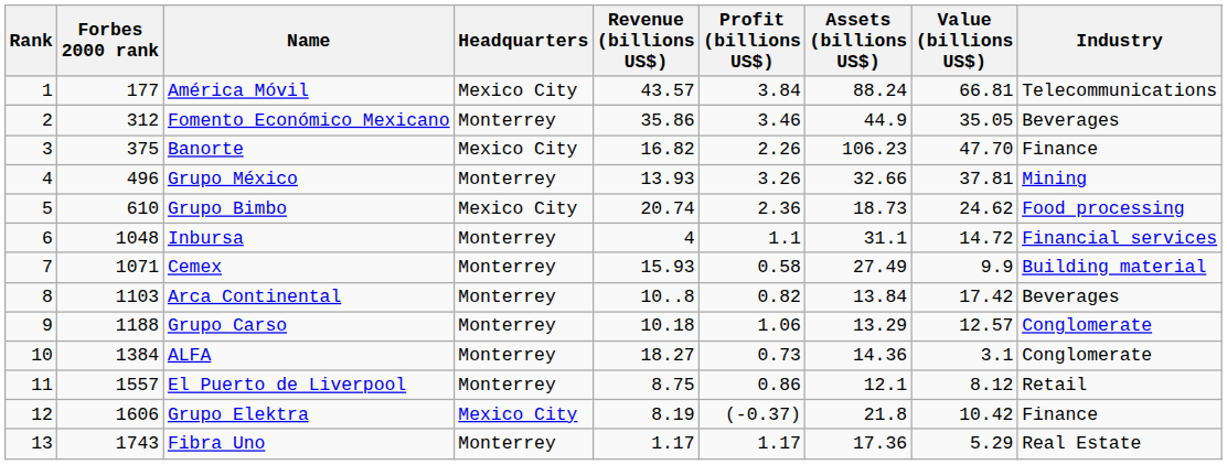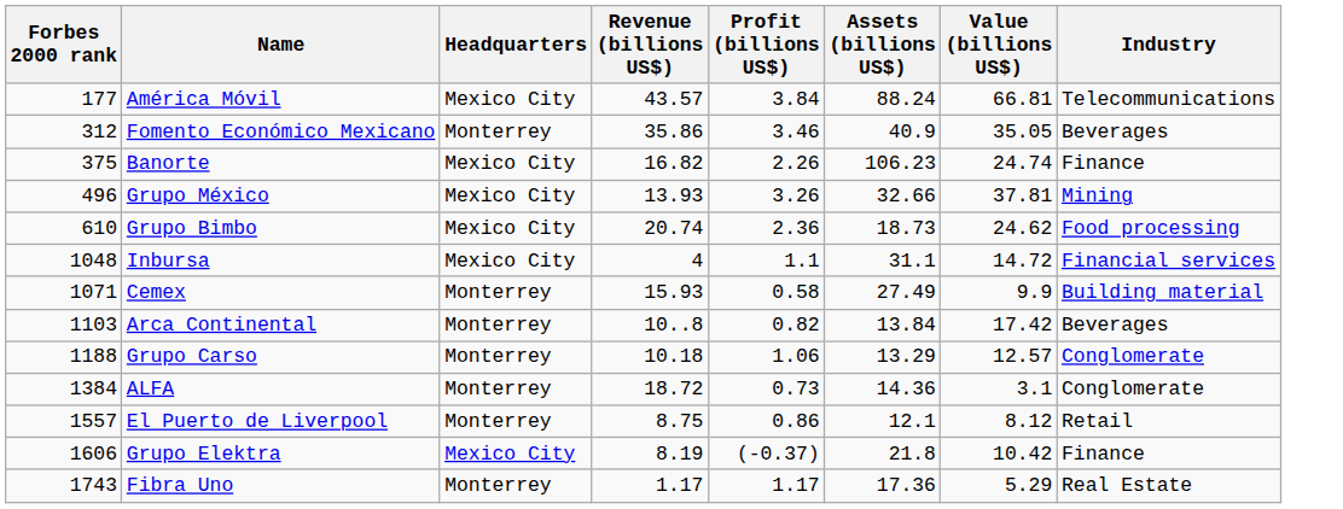 <table class="wikitable sortable" style="text-align:right;">
 <tr>
-<th align="center">Rank</th>
 <th align="center">Forbes <br>2000 rank</th>
 <th align="center">Name</th>
 <th align="center">Headquarters</th>
 <th align="center">Revenue<br>(billions <br>US$)</th>
 <th align="center">Profit<br>(billions <br>US$)</th>
 <th align="center">Assets<br>(billions <br>US$)</th>
 <th align="center">Value<br>(billions <br>US$)</th>
 <th align="center">Industry</th>
 </tr>
 <tr>
-<td>1</td>
 <td>177</td>
 <td align="left"><a href='#'>América Móvil</a></td>
 <td align="left">Mexico City</td>
 <td>43.57</td>
 <td>3.84</td>
 <td>88.24</td>
 <td>66.81</td>
 <td align="left">Telecommunications</td>
 </tr>
 <tr>
-<td>2</td>
 <td>312</td>
 <td align="left"><a href='#'>Fomento Económico Mexicano</a></td>
 <td align="left">Monterrey</td>
 <td>35.86</td>
 <td>3.46</td>
-<td>44.9</td>
+<td>40.9</td>
 <td>35.05</td>
 <td align="left">Beverages</td>
 </tr>
 <tr>
-<td>3</td>
 <td>375</td>
 <td align="left"><a href='#'>Banorte</a></td>
 <td align="left">Mexico City</td>
 <td>16.82</td>
 <td>2.26</td>
 <td>106.23</td>
-<td>47.70</td>
+<td>24.74</td>
 <td align="left">Finance</td>
 </tr>
 <tr>
-<td>4</td>
 <td>496</td>
 <td align="left"><a href='#'>Grupo México</a></td>
-<td align="left">Monterrey</td>
+<td align="left">Mexico City</td>
 <td>13.93</td>
 <td>3.26</td>
 <td>32.66</td>
 <td>37.81</td>
 <td align="left"><a href='#'>Mining</a></td>
 </tr>
 <tr>
-<td>5</td>
 <td>610</td>
 <td align="left"><a href='#'>Grupo Bimbo</a></td>
 <td align="left">Mexico City</td>
 <td>20.74</td>
 <td>2.36</td>
 <td>18.73</td>
 <td>24.62</td>
 <td align="left"><a href='#'>Food processing</a></td>
 </tr>
 <tr>
-<td>6</td>
 <td>1048</td>
 <td align="left"><a href='#'>Inbursa</a></td>
-<td align="left">Monterrey</td>
+<td align="left">Mexico City</td>
 <td>4</td>
 <td>1.1</td>
 <td>31.1</td>
 <td>14.72</td>
 <td align="left"><a href='#'>Financial services</a></td>
 </tr>
 <tr>
-<td>7</td>
 <td>1071</td>
 <td align="left"><a href='#'>Cemex</a></td>
 <td align="left">Monterrey</td>
 <td>15.93</td>
 <td>0.58</td>
 <td>27.49</td>
 <td>9.9</td>
 <td align="left"><a href='#'>Building material</a></td>
 </tr>
 <tr>
-<td>8</td>
 <td>1103</td>
 <td align="left"><a href='#'>Arca Continental</a></td>
 <td align="left">Monterrey</td>
 <td>10..8</td>
 <td>0.82</td>
 <td>13.84</td>
 <td>17.42</td>
 <td align="left">Beverages</td>
 </tr>
 <tr>
-<td>9</td>
 <td>1188</td>
 <td align="left"><a href='#'>Grupo Carso</a></td>
 <td align="left">Monterrey</td>
 <td>10.18</td>
 <td>1.06</td>
 <td>13.29</td>
 <td>12.57</td>
 <td align="left"><a href='#'>Conglomerate</a></td>
 </tr>
 <tr>
-<td>10</td>
 <td>1384</td>
 <td align="left"><a href='#'> ALFA</a></td>
 <td align="left">Monterrey</td>
-<td>18.27</td>
+<td>18.72</td>
 <td>0.73</td>
 <td>14.36</td>
 <td>3.1</td>
 <td align="left">Conglomerate</td>
 </tr>
 <tr>
-<td>11</td>
 <td>1557</td>
 <td align="left"><a href='#'>El Puerto de Liverpool</a></td>
 <td align="left">Monterrey</td>
 <td>8.75</td>
 <td>0.86</td>
 <td>12.1</td>
 <td>8.12</td>
 <td align="left">Retail</td>
 </tr>
 <tr>
-<td>12</td>
 <td>1606</td>
 <td align="left"><a href='#'>Grupo Elektra</a></td>
 <td align="left"><a href='#'>Mexico City</a></td>
 <td>8.19</td>
 <td>(-0.37)</td>
 <td>21.8</td>
 <td>10.42</td>
 <td align="left">Finance</td>
 </tr>
 <tr>
-<td>13</td>
 <td>1743</td>
 <td align="left"><a href='#'>Fibra Uno</a></td>
 <td align="left">Monterrey</td>
 <td>1.17</td>
 <td>1.17</td>
 <td>17.36</td>
 <td>5.29</td>
 <td align="left">Real Estate</td>
 </tr>
 </table>
